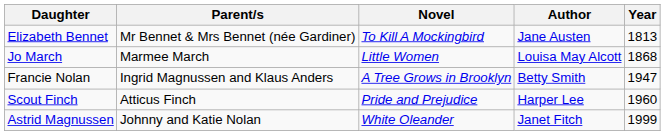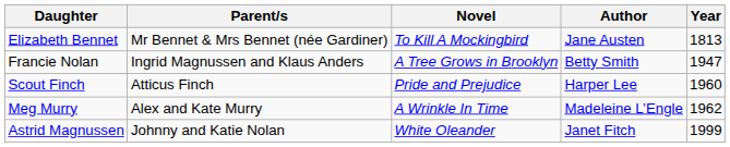 <table class="wikitable sortable">
 <tr>
 <th>Daughter</th>
 <th>Parent/s</th>
 <th>Novel</th>
 <th>Author</th>
 <th>Year</th>
 </tr>
 <tr>
 <td><a href='#'>Elizabeth Bennet</a></td>
 <td>Mr Bennet & Mrs Bennet (née Gardiner)</td>
 <td><em><a href='#'>To Kill A Mockingbird</a></em></td>
 <td><a href='#'>Jane Austen</a></td>
 <td>1813</td>
 </tr>
 <tr>
-<td><a href='#'>Jo March</a></td>
-<td>Marmee March</td>
-<td><em><a href='#'>Little Women</a></em></td>
-<td><a href='#'>Louisa May Alcott</a></td>
-<td>1868</td>
-</tr>
-<tr>
 <td>Francie Nolan</td>
 <td>Ingrid Magnussen and Klaus Anders</td>
 <td><a href='#'><em>A Tree Grows in Brooklyn</em></a></td>
 <td><a href='#'>Betty Smith</a></td>
 <td>1947</td>
 </tr>
 <tr>
 <td><a href='#'>Scout Finch</a></td>
 <td>Atticus Finch</td>
 <td><em><a href='#'>Pride and Prejudice</a></em></td>
 <td><a href='#'>Harper Lee</a></td>
 <td>1960</td>
 </tr>
 <tr>
+<td><a href='#'>Meg Murry</a></td>
+<td>Alex and Kate Murry</td>
+<td><a href='#'><em>A Wrinkle In Time</em></a></td>
+<td><a href='#'>Madeleine L’Engle</a></td>
+<td>1962</td>
+</tr>
+<tr>
 <td><a href='#'>Astrid Magnussen</a></td>
 <td>Johnny and Katie Nolan</td>
 <td><em><a href='#'>White Oleander</a></em></td>
 <td><a href='#'>Janet Fitch</a></td>
 <td>1999</td>
 </tr>
 </table>
